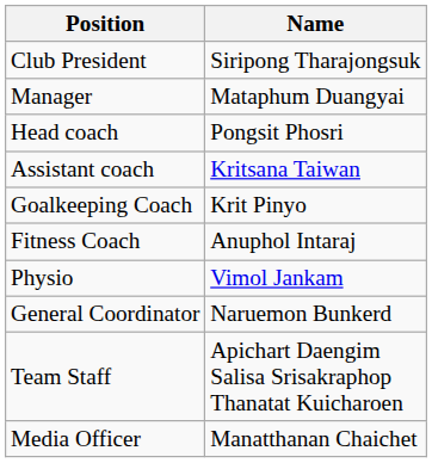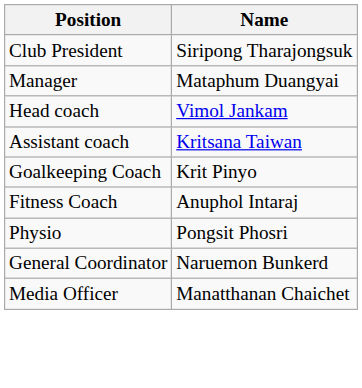 <table class="wikitable" style="text-align: left">
 <tr>
 <th>Position</th>
 <th>Name</th>
 </tr>
 <tr>
 <td>Club President</td>
 <td> Siripong Tharajongsuk</td>
 </tr>
 <tr>
 <td>Manager</td>
 <td> Mataphum Duangyai</td>
 </tr>
 <tr>
 <td>Head coach</td>
-<td> Pongsit Phosri</td>
+<td> <a href='#'>Vimol Jankam</a></td>
 </tr>
 <tr>
 <td>Assistant coach</td>
 <td> <a href='#'>Kritsana Taiwan</a></td>
 </tr>
 <tr>
 <td>Goalkeeping Coach</td>
 <td> Krit Pinyo</td>
 </tr>
 <tr>
 <td>Fitness Coach</td>
 <td> Anuphol Intaraj</td>
 </tr>
 <tr>
 <td>Physio</td>
-<td> <a href='#'>Vimol Jankam</a></td>
+<td> Pongsit Phosri</td>
 </tr>
 <tr>
 <td>General Coordinator</td>
 <td> Naruemon Bunkerd</td>
 </tr>
 <tr>
-<td>Team Staff</td>
-<td> Apichart Daengim <br>  Salisa Srisakraphop <br>  Thanatat Kuicharoen</td>
-</tr>
-<tr>
 <td>Media Officer</td>
 <td> Manatthanan Chaichet</td>
 </tr>
 </table>
